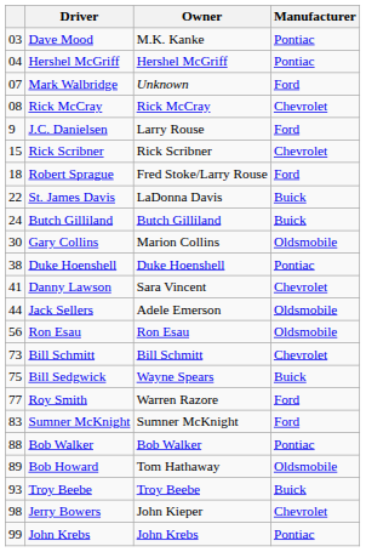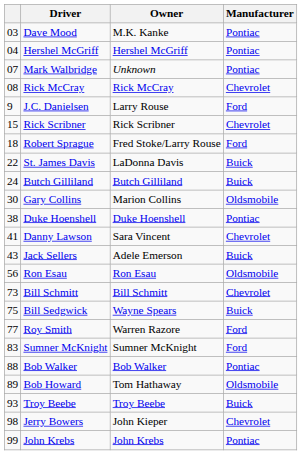 <table class="wikitable" style="font-size: 95%;">
 <tr>
 <th></th>
 <th>Driver</th>
 <th>Owner</th>
 <th>Manufacturer</th>
 </tr>
 <tr>
 <td>03</td>
 <td><a href='#'>Dave Mood</a></td>
 <td>M.K. Kanke</td>
 <td><a href='#'>Pontiac</a></td>
 </tr>
 <tr>
 <td>04</td>
 <td><a href='#'>Hershel McGriff</a></td>
 <td><a href='#'>Hershel McGriff</a></td>
 <td><a href='#'>Pontiac</a></td>
 </tr>
 <tr>
 <td>07</td>
 <td><a href='#'>Mark Walbridge</a></td>
 <td><em>Unknown</em></td>
-<td><a href='#'>Ford</a></td>
+<td><a href='#'>Pontiac</a></td>
 </tr>
 <tr>
 <td>08</td>
 <td><a href='#'>Rick McCray</a></td>
 <td><a href='#'>Rick McCray</a></td>
 <td><a href='#'>Chevrolet</a></td>
 </tr>
 <tr>
 <td>9</td>
 <td><a href='#'>J.C. Danielsen</a></td>
 <td>Larry Rouse</td>
 <td><a href='#'>Ford</a></td>
 </tr>
 <tr>
 <td>15</td>
 <td><a href='#'>Rick Scribner</a></td>
 <td>Rick Scribner</td>
 <td><a href='#'>Chevrolet</a></td>
 </tr>
 <tr>
 <td>18</td>
 <td><a href='#'>Robert Sprague</a></td>
 <td>Fred Stoke/Larry Rouse</td>
 <td><a href='#'>Ford</a></td>
 </tr>
 <tr>
 <td>22</td>
 <td><a href='#'>St. James Davis</a></td>
 <td>LaDonna Davis</td>
 <td><a href='#'>Buick</a></td>
 </tr>
 <tr>
 <td>24</td>
 <td><a href='#'>Butch Gilliland</a></td>
 <td><a href='#'>Butch Gilliland</a></td>
 <td><a href='#'>Buick</a></td>
 </tr>
 <tr>
 <td>30</td>
 <td><a href='#'>Gary Collins</a></td>
 <td>Marion Collins</td>
 <td><a href='#'>Oldsmobile</a></td>
 </tr>
 <tr>
 <td>38</td>
 <td><a href='#'>Duke Hoenshell</a></td>
 <td><a href='#'>Duke Hoenshell</a></td>
 <td><a href='#'>Pontiac</a></td>
 </tr>
 <tr>
 <td>41</td>
 <td><a href='#'>Danny Lawson</a></td>
 <td>Sara Vincent</td>
 <td><a href='#'>Chevrolet</a></td>
 </tr>
 <tr>
-<td>44</td>
+<td>43</td>
 <td><a href='#'>Jack Sellers</a></td>
 <td>Adele Emerson</td>
-<td><a href='#'>Oldsmobile</a></td>
+<td><a href='#'>Buick</a></td>
 </tr>
 <tr>
 <td>56</td>
 <td><a href='#'>Ron Esau</a></td>
 <td><a href='#'>Ron Esau</a></td>
 <td><a href='#'>Oldsmobile</a></td>
 </tr>
 <tr>
 <td>73</td>
 <td><a href='#'>Bill Schmitt</a></td>
 <td><a href='#'>Bill Schmitt</a></td>
 <td><a href='#'>Chevrolet</a></td>
 </tr>
 <tr>
 <td>75</td>
 <td><a href='#'>Bill Sedgwick</a></td>
 <td><a href='#'>Wayne Spears</a></td>
 <td><a href='#'>Buick</a></td>
 </tr>
 <tr>
 <td>77</td>
 <td><a href='#'>Roy Smith</a></td>
 <td>Warren Razore</td>
 <td><a href='#'>Ford</a></td>
 </tr>
 <tr>
 <td>83</td>
 <td><a href='#'>Sumner McKnight</a></td>
 <td>Sumner McKnight</td>
 <td><a href='#'>Ford</a></td>
 </tr>
 <tr>
 <td>88</td>
 <td><a href='#'>Bob Walker</a></td>
 <td><a href='#'>Bob Walker</a></td>
 <td><a href='#'>Pontiac</a></td>
 </tr>
 <tr>
 <td>89</td>
 <td><a href='#'>Bob Howard</a></td>
 <td>Tom Hathaway</td>
 <td><a href='#'>Oldsmobile</a></td>
 </tr>
 <tr>
 <td>93</td>
 <td><a href='#'>Troy Beebe</a></td>
 <td><a href='#'>Troy Beebe</a></td>
 <td><a href='#'>Buick</a></td>
 </tr>
 <tr>
 <td>98</td>
 <td><a href='#'>Jerry Bowers</a></td>
 <td>John Kieper</td>
 <td><a href='#'>Chevrolet</a></td>
 </tr>
 <tr>
 <td>99</td>
 <td><a href='#'>John Krebs</a></td>
 <td><a href='#'>John Krebs</a></td>
 <td><a href='#'>Pontiac</a></td>
 </tr>
 </table>
